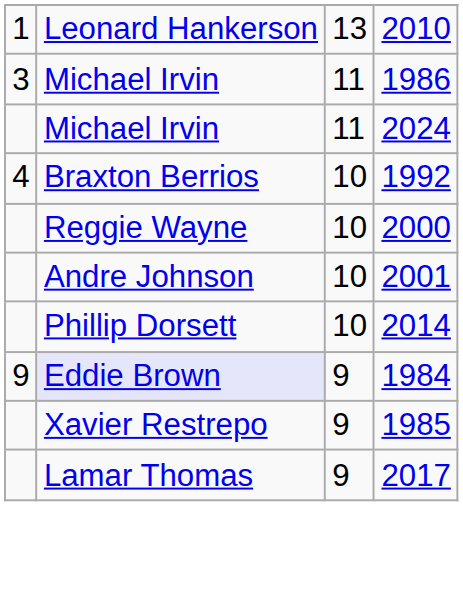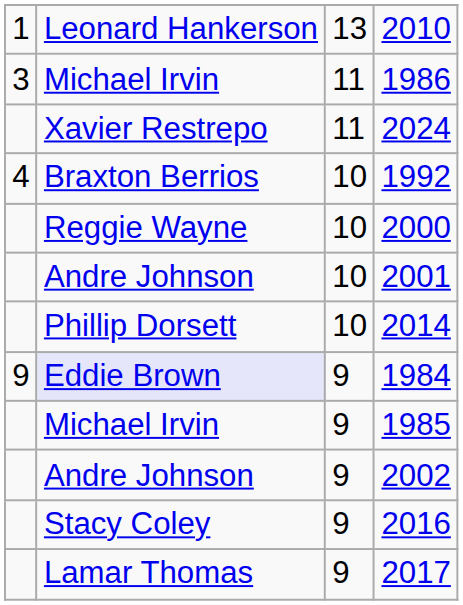 <table class="wikitable">
 <tr>
 </tr>
 <tr>
 <td>1</td>
 <td><a href='#'>Leonard Hankerson</a></td>
 <td>13</td>
 <td><a href='#'>2010</a></td>
 </tr>
 <tr>
 <td>3</td>
 <td><a href='#'>Michael Irvin</a></td>
 <td>11</td>
 <td><a href='#'>1986</a></td>
 </tr>
 <tr>
 <td></td>
-<td><a href='#'>Michael Irvin</a></td>
+<td><a href='#'>Xavier Restrepo</a></td>
 <td>11</td>
 <td><a href='#'>2024</a></td>
 </tr>
 <tr>
 <td>4</td>
 <td><a href='#'>Braxton Berrios</a></td>
 <td>10</td>
 <td><a href='#'>1992</a></td>
 </tr>
 <tr>
 <td></td>
 <td><a href='#'>Reggie Wayne</a></td>
 <td>10</td>
 <td><a href='#'>2000</a></td>
 </tr>
 <tr>
 <td></td>
 <td><a href='#'>Andre Johnson</a></td>
 <td>10</td>
 <td><a href='#'>2001</a></td>
 </tr>
 <tr>
 <td></td>
 <td><a href='#'>Phillip Dorsett</a></td>
 <td>10</td>
 <td><a href='#'>2014</a></td>
 </tr>
 <tr>
 <td>9</td>
 <td style="background: lavender;"><a href='#'>Eddie Brown</a></td>
 <td>9</td>
 <td><a href='#'>1984</a></td>
 </tr>
 <tr>
 <td></td>
-<td><a href='#'>Xavier Restrepo</a></td>
+<td><a href='#'>Michael Irvin</a></td>
 <td>9</td>
 <td><a href='#'>1985</a></td>
+</tr>
+<tr>
+<td></td>
+<td><a href='#'>Andre Johnson</a></td>
+<td>9</td>
+<td><a href='#'>2002</a></td>
+</tr>
+<tr>
+<td></td>
+<td><a href='#'>Stacy Coley</a></td>
+<td>9</td>
+<td><a href='#'>2016</a></td>
 </tr>
 <tr>
 <td></td>
 <td><a href='#'>Lamar Thomas</a></td>
 <td>9</td>
 <td><a href='#'>2017</a></td>
 </tr>
 </table>
